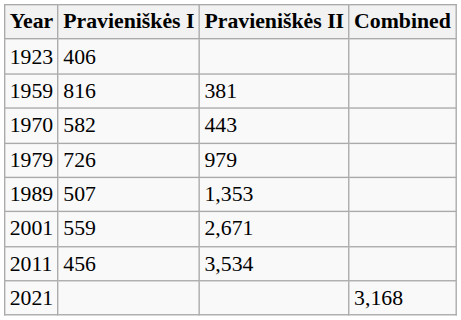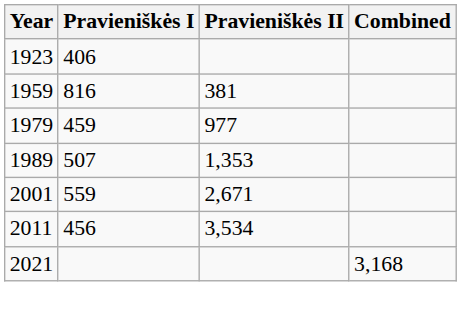 <table class=wikitable>
 <tr>
 <th>Year</th>
 <th>Pravieniškės I</th>
 <th>Pravieniškės II</th>
 <th>Combined</th>
 </tr>
 <tr>
 <td>1923</td>
 <td>406</td>
 <td></td>
 <td></td>
 </tr>
 <tr>
 <td>1959</td>
 <td>816</td>
 <td>381</td>
 <td></td>
 </tr>
 <tr>
-<td>1970</td>
-<td>582</td>
-<td>443</td>
-<td></td>
-</tr>
-<tr>
 <td>1979</td>
-<td>726</td>
-<td>979</td>
+<td>459</td>
+<td>977</td>
 <td></td>
 </tr>
 <tr>
 <td>1989</td>
 <td>507</td>
 <td>1,353</td>
 <td></td>
 </tr>
 <tr>
 <td>2001</td>
 <td>559</td>
 <td>2,671</td>
 <td></td>
 </tr>
 <tr>
 <td>2011</td>
 <td>456</td>
 <td>3,534</td>
 <td></td>
 </tr>
 <tr>
 <td>2021</td>
 <td></td>
 <td></td>
 <td>3,168</td>
 </tr>
 </table>
